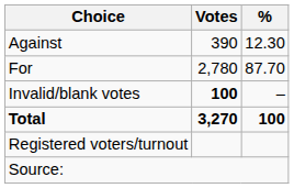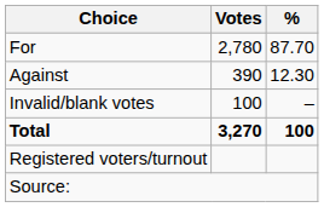 <table class=wikitable style=text-align:right>
 <tr>
 <th>Choice</th>
 <th>Votes</th>
 <th>%</th>
 </tr>
 <tr>
+<td align=left>For</td>
+<td>2,780</td>
+<td>87.70</td>
+</tr>
+<tr>
 <td align=left>Against</td>
 <td>390</td>
 <td>12.30</td>
 </tr>
 <tr>
-<td align=left>For</td>
-<td>2,780</td>
-<td>87.70</td>
-</tr>
-<tr>
 <td align=left>Invalid/blank votes</td>
-<td><strong>100</strong></td>
+<td>100</td>
 <td>–</td>
 </tr>
 <tr>
 <td align=left><strong>Total</strong></td>
 <td><strong>3,270</strong></td>
 <td><strong>100</strong></td>
 </tr>
 <tr>
 <td align=left>Registered voters/turnout</td>
 <td></td>
 <td></td>
 </tr>
 <tr>
 <td colspan=3 align=left>Source: </td>
 </tr>
 </table>
